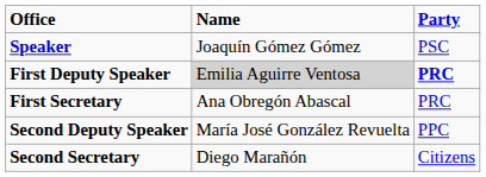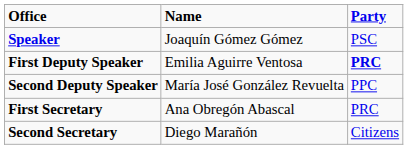 <table class="wikitable" style="margin:1em auto;">
 <tr>
 <td><strong>Office</strong></td>
 <td><strong>Name</strong></td>
 <td><strong><a href='#'>Party</a></strong></td>
 </tr>
 <tr>
 <td><strong><a href='#'>Speaker</a></strong></td>
 <td>Joaquín Gómez Gómez</td>
 <td> <a href='#'>PSC</a></td>
 </tr>
 <tr>
 <td><strong>First Deputy Speaker</strong></td>
-<td style="background: lightgrey;">Emilia Aguirre Ventosa</td>
+<td>Emilia Aguirre Ventosa</td>
 <td><strong><a href='#'>PRC</a></strong></td>
+</tr>
+<tr>
+<td><strong>Second Deputy Speaker</strong></td>
+<td>María José González Revuelta</td>
+<td> <a href='#'>PPC</a></td>
 </tr>
 <tr>
 <td><strong>First Secretary</strong></td>
 <td>Ana Obregón Abascal</td>
 <td><a href='#'>PRC</a></td>
 </tr>
 <tr>
-<td><strong>Second Deputy Speaker</strong></td>
-<td>María José González Revuelta</td>
-<td> <a href='#'>PPC</a></td>
-</tr>
-<tr>
 <td><strong>Second Secretary</strong></td>
 <td>Diego Marañón</td>
 <td> <a href='#'>Citizens</a></td>
 </tr>
 </table>
